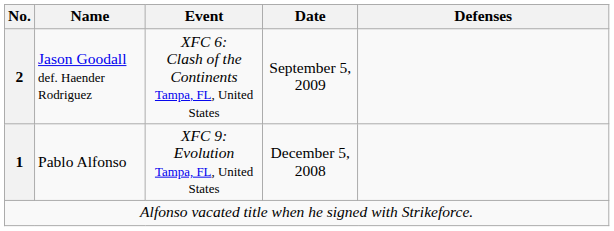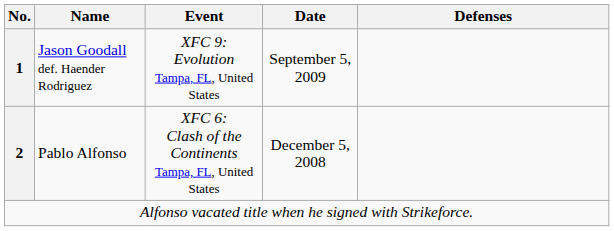 <table class="wikitable" width=100%>
 <tr>
 <th width=1%>No.</th>
 <th width=19%>Name</th>
 <th width=20%>Event</th>
 <th width=16%>Date</th>
 <th width=44%>Defenses</th>
 </tr>
 <tr>
-<th>2</th>
+<th>1</th>
 <td align=left> <a href='#'>Jason Goodall</a><br><small>def. Haender Rodriguez</small></td>
-<td align=center><em>XFC 6:</em><br><em>Clash of the Continents</em><br><small><a href='#'>Tampa, FL</a>, United States</small></td>
+<td align=center><em>XFC 9:</em><br><em>Evolution</em><br><small><a href='#'>Tampa, FL</a>, United States</small></td>
 <td align=center>September 5, 2009</td>
 <td></td>
 </tr>
 <tr>
-<th>1</th>
+<th>2</th>
 <td align=left> Pablo Alfonso</td>
-<td align=center><em>XFC 9:</em><br><em>Evolution</em><br><small><a href='#'>Tampa, FL</a>, United States</small></td>
+<td align=center><em>XFC 6:</em><br><em>Clash of the Continents</em><br><small><a href='#'>Tampa, FL</a>, United States</small></td>
 <td align=center>December 5, 2008</td>
 <td></td>
 </tr>
 <tr>
 <td align="center" colspan="5"><em>Alfonso vacated title when he signed with Strikeforce.</em></td>
 </tr>
 </table>
